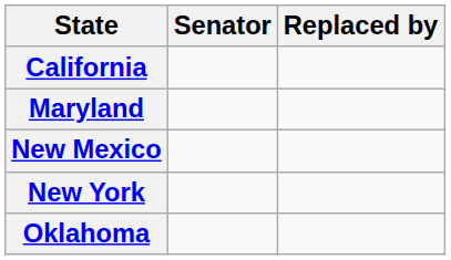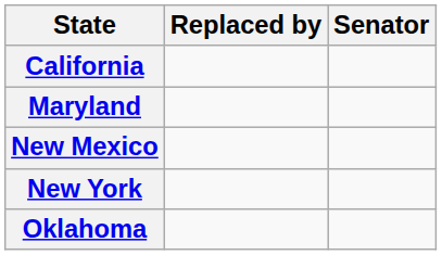 <table class="wikitable sortable plainrowheaders">
 <tr>
 <th scope="col">State</th>
+<th scope="col">Replaced by</th>
 <th scope="col">Senator</th>
-<th scope="col">Replaced by</th>
 </tr>
 <tr>
 <th><a href='#'>California</a></th>
 <td></td>
 <td></td>
 </tr>
 <tr>
 <th><a href='#'>Maryland</a></th>
 <td></td>
 <td></td>
 </tr>
 <tr>
 <th><a href='#'>New Mexico</a></th>
 <td></td>
 <td></td>
 </tr>
 <tr>
 <th><a href='#'>New York</a></th>
 <td></td>
 <td></td>
 </tr>
 <tr>
 <th><a href='#'>Oklahoma</a></th>
 <td><br></td>
 <td><br></td>
 </tr>
 </table>
